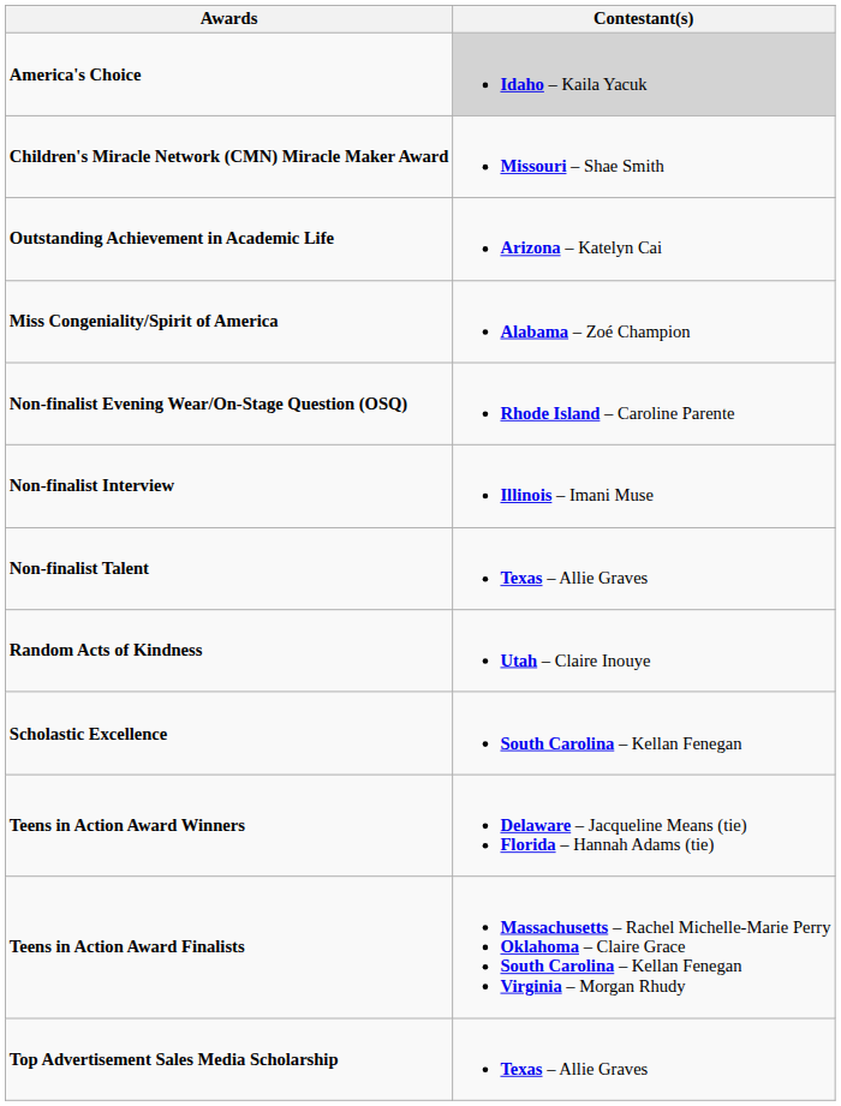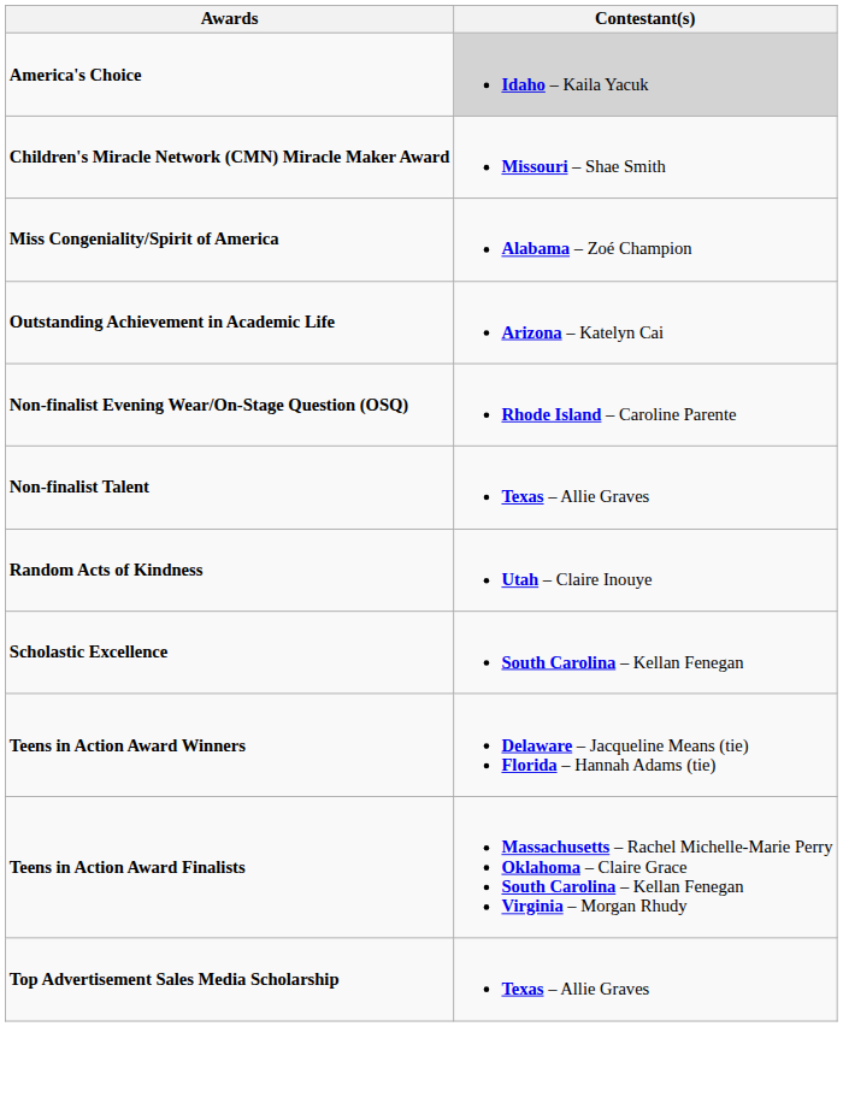 <table class="wikitable sortable">
 <tr>
 <th>Awards</th>
 <th>Contestant(s)</th>
 </tr>
 <tr>
 <td><strong>America's Choice</strong></td>
 <td style="background: lightgrey;"><br><ul><li> <strong><a href='#'>Idaho</a></strong> – Kaila Yacuk</li></ul></td>
 </tr>
 <tr>
 <td><strong>Children's Miracle Network (CMN) Miracle Maker Award</strong></td>
 <td><br><ul><li> <strong><a href='#'>Missouri</a></strong> – Shae Smith</li></ul></td>
 </tr>
 <tr>
+<td><strong>Miss Congeniality/Spirit of America</strong></td>
+<td><br><ul><li> <strong><a href='#'>Alabama</a></strong> – Zoé Champion</li></ul></td>
+</tr>
+<tr>
 <td><strong>Outstanding Achievement in Academic Life</strong></td>
 <td><br><ul><li> <strong><a href='#'>Arizona</a></strong> – Katelyn Cai</li></ul></td>
 </tr>
 <tr>
-<td><strong>Miss Congeniality/Spirit of America</strong></td>
-<td><br><ul><li> <strong><a href='#'>Alabama</a></strong> – Zoé Champion</li></ul></td>
-</tr>
-<tr>
 <td><strong>Non-finalist Evening Wear/On-Stage Question (OSQ)</strong></td>
 <td><br><ul><li> <strong><a href='#'>Rhode Island</a></strong> – Caroline Parente</li></ul></td>
-</tr>
-<tr>
-<td><strong>Non-finalist Interview</strong></td>
-<td><br><ul><li> <strong><a href='#'>Illinois</a></strong> – Imani Muse</li></ul></td>
 </tr>
 <tr>
 <td><strong>Non-finalist Talent</strong></td>
 <td><br><ul><li> <strong><a href='#'>Texas</a></strong> – Allie Graves</li></ul></td>
 </tr>
 <tr>
 <td><strong>Random Acts of Kindness</strong></td>
 <td><br><ul><li> <strong><a href='#'>Utah</a></strong> – Claire Inouye</li></ul></td>
 </tr>
 <tr>
 <td><strong>Scholastic Excellence</strong></td>
 <td><br><ul><li> <strong><a href='#'>South Carolina</a></strong> – Kellan Fenegan</li></ul></td>
 </tr>
 <tr>
 <td><strong>Teens in Action Award Winners</strong></td>
 <td><br><ul><li> <strong><a href='#'>Delaware</a></strong> – Jacqueline Means (tie)</li><li> <strong><a href='#'>Florida</a></strong> – Hannah Adams (tie)</li></ul></td>
 </tr>
 <tr>
 <td><strong>Teens in Action Award Finalists</strong></td>
 <td><br><ul><li> <strong><a href='#'>Massachusetts</a></strong> – Rachel Michelle-Marie Perry</li><li> <strong><a href='#'>Oklahoma</a></strong> – Claire Grace</li><li> <strong><a href='#'>South Carolina</a></strong> – Kellan Fenegan</li><li> <strong><a href='#'>Virginia</a></strong> – Morgan Rhudy</li></ul></td>
 </tr>
 <tr>
 <td><strong>Top Advertisement Sales Media Scholarship</strong></td>
 <td><br><ul><li> <strong><a href='#'>Texas</a></strong> – Allie Graves</li></ul></td>
 </tr>
 </table>
